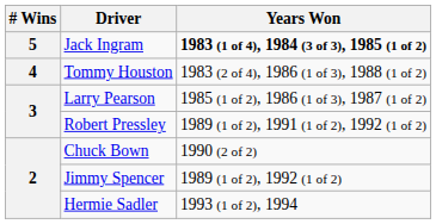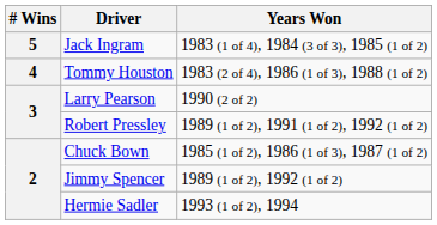 <table class="wikitable" style="font-size: 95%;">
 <tr>
 <th># Wins</th>
 <th>Driver</th>
 <th>Years Won</th>
 </tr>
 <tr>
 <th>5</th>
 <td><a href='#'>Jack Ingram</a></td>
-<td><strong>1983 <small>(1 of 4)</small>, 1984 <small>(3 of 3)</small>, 1985 <small>(1 of 2)</small></strong></td>
+<td>1983 <small>(1 of 4)</small>, 1984 <small>(3 of 3)</small>, 1985 <small>(1 of 2)</small></td>
 </tr>
 <tr>
 <th>4</th>
 <td><a href='#'>Tommy Houston</a></td>
 <td>1983 <small>(2 of 4)</small>, 1986 <small>(1 of 3)</small>, 1988 <small>(1 of 2)</small></td>
 </tr>
 <tr>
 <th rowspan="2">3</th>
 <td><a href='#'>Larry Pearson</a></td>
-<td>1985 <small>(1 of 2)</small>, 1986 <small>(1 of 3)</small>, 1987 <small>(1 of 2)</small></td>
+<td>1990 <small>(2 of 2)</small></td>
 </tr>
 <tr>
 <td><a href='#'>Robert Pressley</a></td>
 <td>1989 <small>(1 of 2)</small>, 1991 <small>(1 of 2)</small>, 1992 <small>(1 of 2)</small></td>
 </tr>
 <tr>
 <th rowspan="3">2</th>
 <td><a href='#'>Chuck Bown</a></td>
-<td>1990 <small>(2 of 2)</small></td>
+<td>1985 <small>(1 of 2)</small>, 1986 <small>(1 of 3)</small>, 1987 <small>(1 of 2)</small></td>
 </tr>
 <tr>
 <td><a href='#'>Jimmy Spencer</a></td>
 <td>1989 <small>(1 of 2)</small>, 1992 <small>(1 of 2)</small></td>
 </tr>
 <tr>
 <td><a href='#'>Hermie Sadler</a></td>
 <td>1993 <small>(1 of 2)</small>, 1994</td>
 </tr>
 </table>
